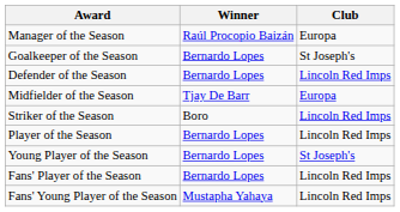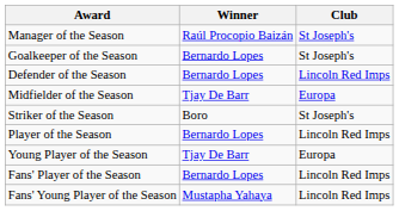 <table class="wikitable">
 <tr>
 <th>Award</th>
 <th>Winner</th>
 <th>Club</th>
 </tr>
 <tr>
 <td>Manager of the Season</td>
 <td> <a href='#'>Raúl Procopio Baizán</a></td>
-<td>Europa</td>
+<td><a href='#'>St Joseph's</a></td>
 </tr>
 <tr>
 <td>Goalkeeper of the Season</td>
 <td> <a href='#'>Bernardo Lopes</a></td>
 <td>St Joseph's</td>
 </tr>
 <tr>
 <td>Defender of the Season</td>
 <td> <a href='#'>Bernardo Lopes</a></td>
 <td><a href='#'>Lincoln Red Imps</a></td>
 </tr>
 <tr>
 <td>Midfielder of the Season</td>
 <td> <a href='#'>Tjay De Barr</a></td>
 <td><a href='#'>Europa</a></td>
 </tr>
 <tr>
 <td>Striker of the Season</td>
 <td> Boro</td>
-<td><a href='#'>Lincoln Red Imps</a></td>
+<td>St Joseph's</td>
 </tr>
 <tr>
 <td>Player of the Season</td>
 <td> <a href='#'>Bernardo Lopes</a></td>
 <td>Lincoln Red Imps</td>
 </tr>
 <tr>
 <td>Young Player of the Season</td>
-<td> <a href='#'>Bernardo Lopes</a></td>
-<td><a href='#'>St Joseph's</a></td>
+<td> <a href='#'>Tjay De Barr</a></td>
+<td>Europa</td>
 </tr>
 <tr>
 <td>Fans' Player of the Season</td>
 <td> <a href='#'>Bernardo Lopes</a></td>
 <td>Lincoln Red Imps</td>
 </tr>
 <tr>
 <td>Fans' Young Player of the Season</td>
 <td> <a href='#'>Mustapha Yahaya</a></td>
 <td>Lincoln Red Imps</td>
 </tr>
 </table>
